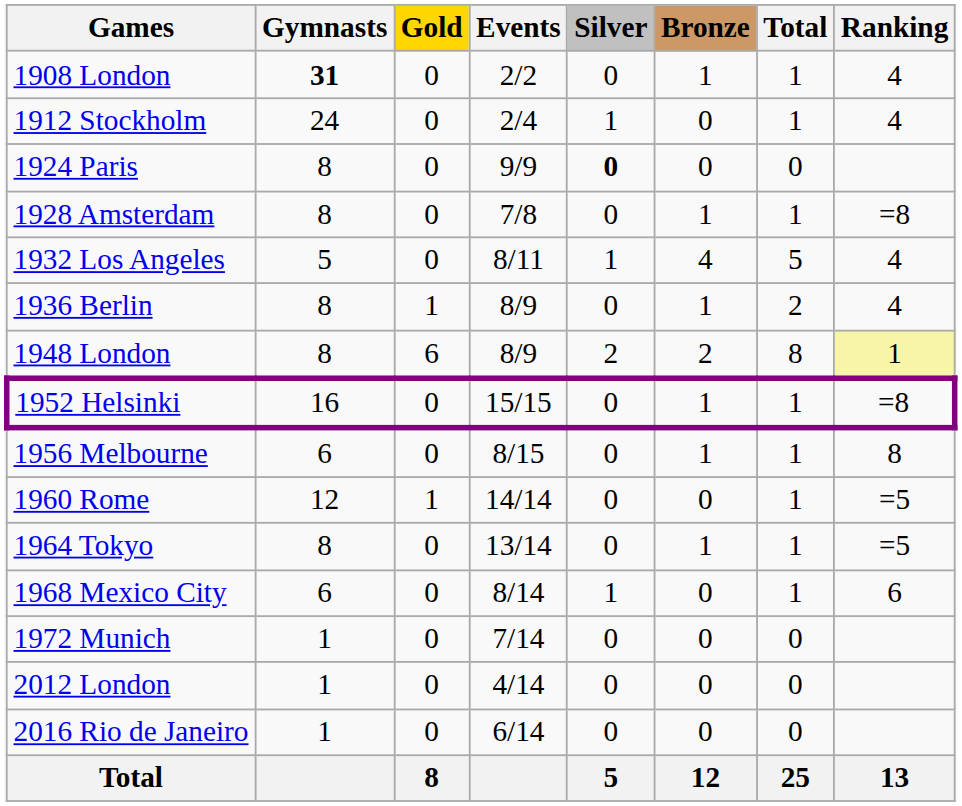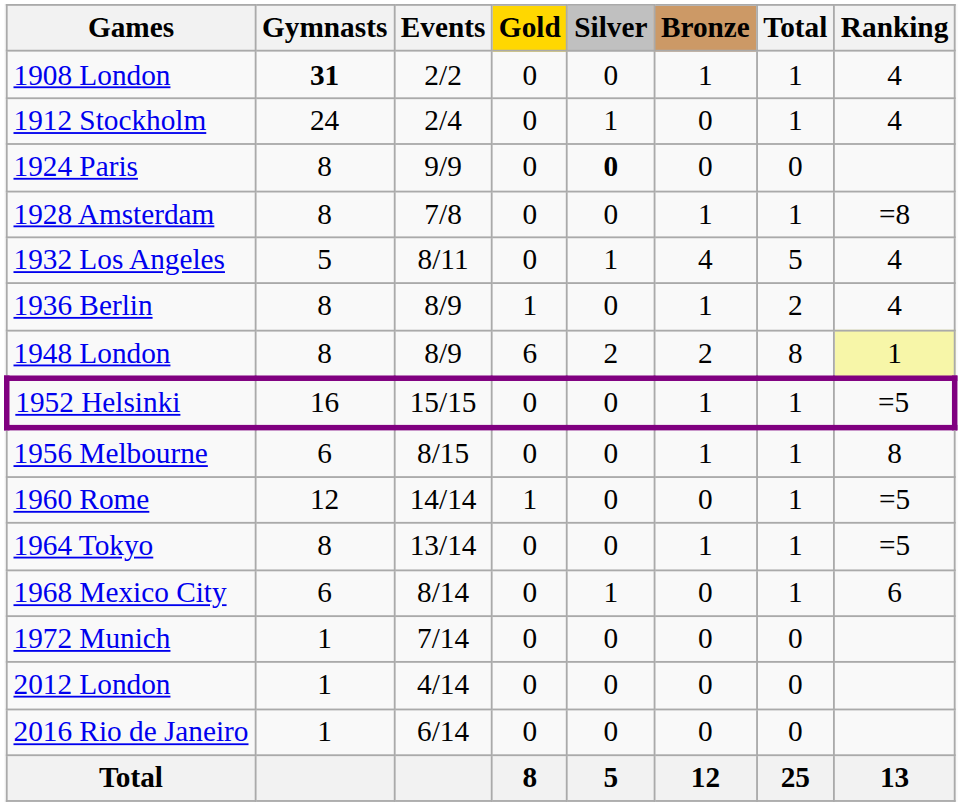 <table class="wikitable sortable" style="text-align:center">
 <tr>
 <th>Games</th>
 <th>Gymnasts</th>
+<th>Events</th>
 <th style="background-color:gold;">Gold</th>
-<th>Events</th>
 <th style="background-color:silver;">Silver</th>
 <th style="background-color:#c96;">Bronze</th>
 <th>Total</th>
 <th>Ranking</th>
 </tr>
 <tr>
 <td align=left><a href='#'>1908 London</a></td>
 <td><strong>31</strong></td>
+<td>2/2</td>
 <td>0</td>
-<td>2/2</td>
 <td>0</td>
 <td>1</td>
 <td>1</td>
 <td>4</td>
 </tr>
 <tr>
 <td align=left><a href='#'>1912 Stockholm</a></td>
 <td>24</td>
+<td>2/4</td>
 <td>0</td>
-<td>2/4</td>
 <td>1</td>
 <td>0</td>
 <td>1</td>
 <td>4</td>
 </tr>
 <tr>
 <td align=left><a href='#'>1924 Paris</a></td>
 <td>8</td>
+<td>9/9</td>
 <td>0</td>
-<td>9/9</td>
 <td><strong>0</strong></td>
 <td>0</td>
 <td>0</td>
 <td></td>
 </tr>
 <tr>
 <td align=left><a href='#'>1928 Amsterdam</a></td>
 <td>8</td>
+<td>7/8</td>
 <td>0</td>
-<td>7/8</td>
 <td>0</td>
 <td>1</td>
 <td>1</td>
 <td>=8</td>
 </tr>
 <tr>
 <td align=left><a href='#'>1932 Los Angeles</a></td>
 <td>5</td>
+<td>8/11</td>
 <td>0</td>
-<td>8/11</td>
 <td>1</td>
 <td>4</td>
 <td>5</td>
 <td>4</td>
 </tr>
 <tr>
 <td align=left><a href='#'>1936 Berlin</a></td>
 <td>8</td>
+<td>8/9</td>
 <td>1</td>
-<td>8/9</td>
 <td>0</td>
 <td>1</td>
 <td>2</td>
 <td>4</td>
 </tr>
 <tr>
 <td align=left><a href='#'>1948 London</a></td>
 <td>8</td>
+<td>8/9</td>
 <td>6</td>
-<td>8/9</td>
 <td>2</td>
 <td>2</td>
 <td>8</td>
 <td bgcolor=F7F6A8>1</td>
 </tr>
 <tr align=center style="border: 3px solid purple">
 <td align=left><a href='#'>1952 Helsinki</a></td>
 <td>16</td>
+<td>15/15</td>
 <td>0</td>
-<td>15/15</td>
 <td>0</td>
 <td>1</td>
 <td>1</td>
-<td>=8</td>
+<td>=5</td>
 </tr>
 <tr>
 <td align=left><a href='#'>1956 Melbourne</a></td>
 <td>6</td>
+<td>8/15</td>
 <td>0</td>
-<td>8/15</td>
 <td>0</td>
 <td>1</td>
 <td>1</td>
 <td>8</td>
 </tr>
 <tr>
 <td align=left><a href='#'>1960 Rome</a></td>
 <td>12</td>
+<td>14/14</td>
 <td>1</td>
-<td>14/14</td>
 <td>0</td>
 <td>0</td>
 <td>1</td>
 <td>=5</td>
 </tr>
 <tr>
 <td align=left><a href='#'>1964 Tokyo</a></td>
 <td>8</td>
+<td>13/14</td>
 <td>0</td>
-<td>13/14</td>
 <td>0</td>
 <td>1</td>
 <td>1</td>
 <td>=5</td>
 </tr>
 <tr>
 <td align=left><a href='#'>1968 Mexico City</a></td>
 <td>6</td>
+<td>8/14</td>
 <td>0</td>
-<td>8/14</td>
 <td>1</td>
 <td>0</td>
 <td>1</td>
 <td>6</td>
 </tr>
 <tr>
 <td align=left><a href='#'>1972 Munich</a></td>
 <td>1</td>
+<td>7/14</td>
 <td>0</td>
-<td>7/14</td>
 <td>0</td>
 <td>0</td>
 <td>0</td>
 <td></td>
 </tr>
 <tr>
 <td align=left><a href='#'>2012 London</a></td>
 <td>1</td>
+<td>4/14</td>
 <td>0</td>
-<td>4/14</td>
 <td>0</td>
 <td>0</td>
 <td>0</td>
 <td></td>
 </tr>
 <tr>
 <td align=left><a href='#'>2016 Rio de Janeiro</a></td>
 <td>1</td>
+<td>6/14</td>
 <td>0</td>
-<td>6/14</td>
 <td>0</td>
 <td>0</td>
 <td>0</td>
 <td></td>
 </tr>
 <tr>
 <th>Total</th>
 <th></th>
+<th></th>
 <th>8</th>
-<th></th>
 <th>5</th>
 <th>12</th>
 <th>25</th>
 <th>13</th>
 </tr>
 </table>
